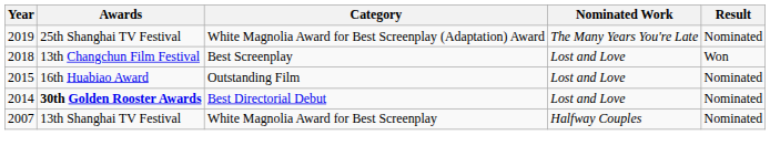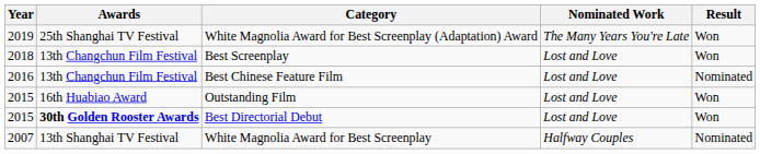 <table class="wikitable sortable mw-collapsible">
 <tr>
 <th>Year</th>
 <th>Awards</th>
 <th>Category</th>
 <th>Nominated Work</th>
 <th>Result</th>
 </tr>
 <tr>
 <td>2019</td>
 <td>25th Shanghai TV Festival</td>
 <td>White Magnolia Award for Best Screenplay (Adaptation) Award</td>
 <td><em>The Many Years You're Late</em></td>
-<td>Nominated</td>
+<td>Won</td>
 </tr>
 <tr>
 <td>2018</td>
 <td>13th <a href='#'>Changchun Film Festival</a></td>
 <td>Best Screenplay</td>
 <td><em>Lost and Love</em></td>
 <td>Won</td>
 </tr>
 <tr>
+<td>2016</td>
+<td>13th <a href='#'>Changchun Film Festival</a></td>
+<td>Best Chinese Feature Film</td>
+<td><em>Lost and Love</em></td>
+<td>Nominated</td>
+</tr>
+<tr>
 <td>2015</td>
 <td>16th <a href='#'>Huabiao Award</a></td>
 <td>Outstanding Film</td>
 <td><em>Lost and Love</em></td>
-<td>Nominated</td>
+<td>Won</td>
 </tr>
 <tr>
-<td>2014</td>
+<td>2015</td>
 <td><strong>30th <a href='#'>Golden Rooster Awards</a></strong></td>
 <td><a href='#'>Best Directorial Debut</a></td>
 <td><em>Lost and Love</em></td>
-<td>Nominated</td>
+<td>Won</td>
 </tr>
 <tr>
 <td>2007</td>
 <td>13th Shanghai TV Festival</td>
 <td>White Magnolia Award for Best Screenplay</td>
 <td><em>Halfway Couples</em></td>
 <td>Nominated</td>
 </tr>
 </table>
